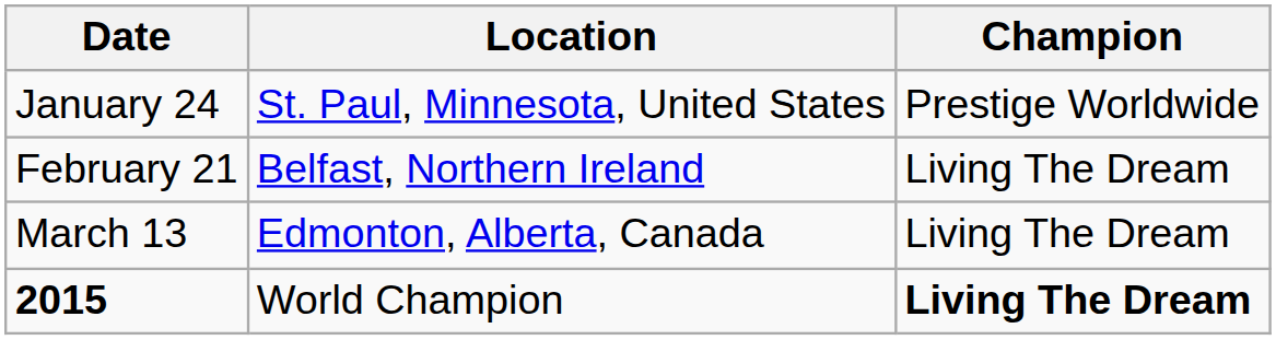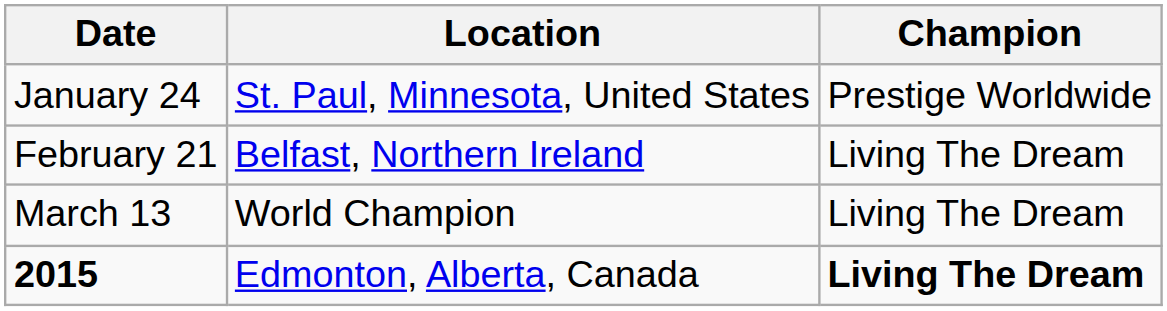 <table class="wikitable">
 <tr>
 <th>Date</th>
 <th>Location</th>
 <th>Champion</th>
 </tr>
 <tr>
 <td>January 24</td>
 <td><a href='#'>St. Paul</a>, <a href='#'>Minnesota</a>, United States</td>
 <td>Prestige Worldwide</td>
 </tr>
 <tr>
 <td>February 21</td>
 <td><a href='#'>Belfast</a>, <a href='#'>Northern Ireland</a></td>
 <td>Living The Dream</td>
 </tr>
 <tr>
 <td>March 13</td>
-<td><a href='#'>Edmonton</a>, <a href='#'>Alberta</a>, Canada</td>
+<td>World Champion</td>
 <td>Living The Dream</td>
 </tr>
 <tr>
 <td><strong>2015</strong></td>
-<td>World Champion</td>
+<td><a href='#'>Edmonton</a>, <a href='#'>Alberta</a>, Canada</td>
 <td><strong>Living The Dream</strong></td>
 </tr>
 </table>
